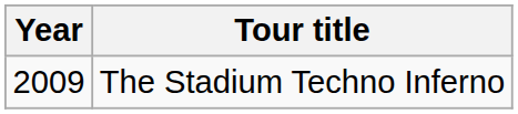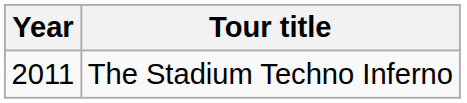 <table class="wikitable">
 <tr>
 <th>Year</th>
 <th>Tour title</th>
 </tr>
 <tr>
-<td>2009</td>
+<td>2011</td>
 <td>The Stadium Techno Inferno</td>
 </tr>
 </table>
